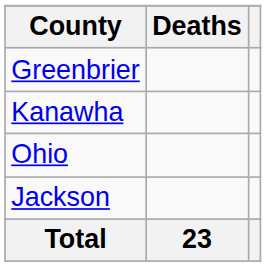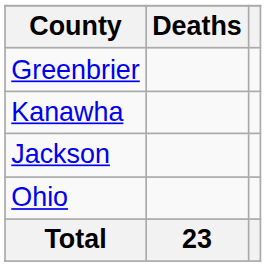 <table class="wikitable sortable" align=right>
 <tr>
 </tr>
 <tr>
 <th scope="col">County</th>
 <th scope="col">Deaths</th>
 <th scope="col"></th>
 </tr>
 <tr>
 <td scope="row"><a href='#'>Greenbrier</a></td>
 <td></td>
 <td></td>
 </tr>
 <tr>
 <td scope="row"><a href='#'>Kanawha</a></td>
 <td></td>
 <td></td>
 </tr>
 <tr>
-<td scope="row"><a href='#'>Ohio</a></td>
+<td scope="row"><a href='#'>Jackson</a></td>
 <td></td>
 <td></td>
 </tr>
 <tr>
-<td scope="row"><a href='#'>Jackson</a></td>
+<td scope="row"><a href='#'>Ohio</a></td>
 <td></td>
 <td></td>
 </tr>
 <tr class="sortbottom">
 <th scope="row">Total</th>
 <th>23</th>
 <th></th>
 </tr>
 </table>
